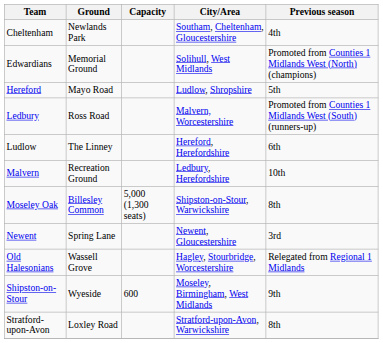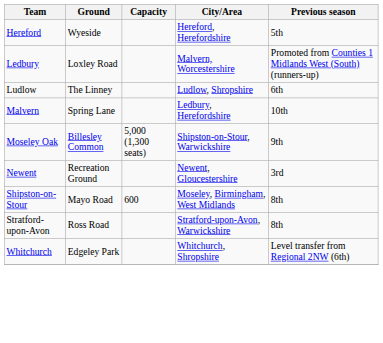 <table class="wikitable sortable" width=100%>
 <tr>
 <th>Team</th>
 <th>Ground</th>
 <th>Capacity</th>
 <th>City/Area</th>
 <th>Previous season</th>
 </tr>
 <tr>
-<td>Cheltenham</td>
-<td>Newlands Park</td>
+<td><a href='#'>Hereford</a></td>
+<td>Wyeside</td>
 <td></td>
-<td><a href='#'>Southam</a>, <a href='#'>Cheltenham</a>, <a href='#'>Gloucestershire</a></td>
-<td>4th</td>
-</tr>
-<tr>
-<td>Edwardians</td>
-<td>Memorial Ground</td>
-<td></td>
-<td><a href='#'>Solihull</a>, <a href='#'>West Midlands</a></td>
-<td>Promoted from  <a href='#'>Counties 1 Midlands West (North)</a> (champions)</td>
-</tr>
-<tr>
-<td><a href='#'>Hereford</a></td>
-<td>Mayo Road</td>
-<td></td>
-<td><a href='#'>Ludlow</a>, <a href='#'>Shropshire</a></td>
+<td><a href='#'>Hereford</a>, <a href='#'>Herefordshire</a></td>
 <td>5th</td>
 </tr>
 <tr>
 <td><a href='#'>Ledbury</a></td>
-<td>Ross Road</td>
+<td>Loxley Road</td>
 <td></td>
 <td><a href='#'>Malvern, Worcestershire</a></td>
 <td>Promoted from  <a href='#'>Counties 1 Midlands West (South)</a> (runners-up)</td>
 </tr>
 <tr>
 <td>Ludlow</td>
 <td>The Linney</td>
 <td></td>
-<td><a href='#'>Hereford</a>, <a href='#'>Herefordshire</a></td>
+<td><a href='#'>Ludlow</a>, <a href='#'>Shropshire</a></td>
 <td>6th</td>
 </tr>
 <tr>
 <td><a href='#'>Malvern</a></td>
-<td>Recreation Ground</td>
+<td>Spring Lane</td>
 <td></td>
 <td><a href='#'>Ledbury</a>, <a href='#'>Herefordshire</a></td>
 <td>10th</td>
 </tr>
 <tr>
 <td><a href='#'>Moseley Oak</a></td>
 <td><a href='#'>Billesley Common</a></td>
 <td>5,000 (1,300 seats)</td>
 <td><a href='#'>Shipston-on-Stour</a>, <a href='#'>Warwickshire</a></td>
-<td>8th</td>
+<td>9th</td>
 </tr>
 <tr>
 <td><a href='#'>Newent</a></td>
-<td>Spring Lane</td>
+<td>Recreation Ground</td>
 <td></td>
 <td><a href='#'>Newent</a>, <a href='#'>Gloucestershire</a></td>
 <td>3rd</td>
 </tr>
 <tr>
-<td><a href='#'>Old Halesonians</a></td>
-<td>Wassell Grove</td>
-<td></td>
-<td><a href='#'>Hagley</a>, <a href='#'>Stourbridge</a>, <a href='#'>Worcestershire</a></td>
-<td>Relegated from <a href='#'>Regional 1 Midlands</a></td>
-</tr>
-<tr>
 <td><a href='#'>Shipston-on-Stour</a></td>
-<td>Wyeside</td>
+<td>Mayo Road</td>
 <td>600</td>
 <td><a href='#'>Moseley</a>, <a href='#'>Birmingham</a>, <a href='#'>West Midlands</a></td>
-<td>9th</td>
+<td>8th</td>
 </tr>
 <tr>
 <td>Stratford-upon-Avon</td>
-<td>Loxley Road</td>
+<td>Ross Road</td>
 <td></td>
 <td><a href='#'>Stratford-upon-Avon</a>, <a href='#'>Warwickshire</a></td>
 <td>8th</td>
 </tr>
 <tr>
+<td><a href='#'>Whitchurch</a></td>
+<td>Edgeley Park</td>
+<td></td>
+<td><a href='#'>Whitchurch</a>, <a href='#'>Shropshire</a></td>
+<td>Level transfer from <a href='#'>Regional 2NW</a> (6th)</td>
+</tr>
+<tr>
 </tr>
 </table>
